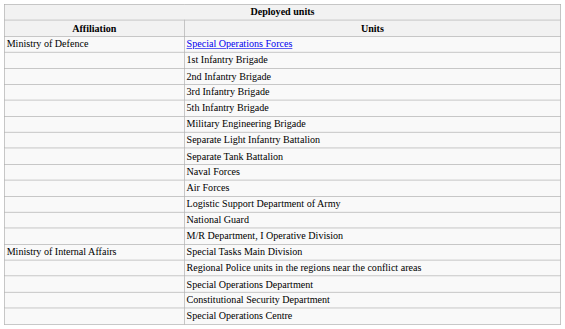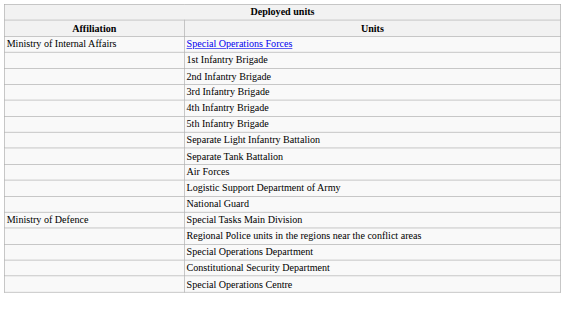 <table class="wikitable collapsible collapsed" style="width: 100%; margin-left: 0; margin-right: 0;">
 <tr>
 <th colspan="2">Deployed units</th>
 </tr>
 <tr>
 <th>Affiliation</th>
 <th>Units</th>
 </tr>
 <tr>
-<td>Ministry of Defence</td>
+<td>Ministry of Internal Affairs</td>
 <td><a href='#'>Special Operations Forces</a></td>
 </tr>
 <tr>
 <td></td>
 <td>1st Infantry Brigade</td>
 </tr>
 <tr>
 <td></td>
 <td>2nd Infantry Brigade</td>
 </tr>
 <tr>
 <td></td>
 <td>3rd Infantry Brigade</td>
 </tr>
 <tr>
 <td></td>
-<td>5th Infantry Brigade</td>
+<td>4th Infantry Brigade</td>
 </tr>
 <tr>
 <td></td>
-<td>Military Engineering Brigade</td>
+<td>5th Infantry Brigade</td>
 </tr>
 <tr>
 <td></td>
 <td>Separate Light Infantry Battalion</td>
 </tr>
 <tr>
 <td></td>
 <td>Separate Tank Battalion</td>
-</tr>
-<tr>
-<td></td>
-<td>Naval Forces</td>
 </tr>
 <tr>
 <td></td>
 <td>Air Forces</td>
 </tr>
 <tr>
 <td></td>
 <td>Logistic Support Department of Army</td>
 </tr>
 <tr>
 <td></td>
 <td>National Guard</td>
 </tr>
 <tr>
-<td></td>
-<td>M/R Department, I Operative Division</td>
-</tr>
-<tr>
-<td>Ministry of Internal Affairs</td>
+<td>Ministry of Defence</td>
 <td>Special Tasks Main Division</td>
 </tr>
 <tr>
 <td></td>
 <td>Regional Police units in the regions near the conflict areas</td>
 </tr>
 <tr>
 <td></td>
 <td>Special Operations Department</td>
 </tr>
 <tr>
 <td></td>
 <td>Constitutional Security Department</td>
 </tr>
 <tr>
 <td></td>
 <td>Special Operations Centre</td>
 </tr>
 </table>
